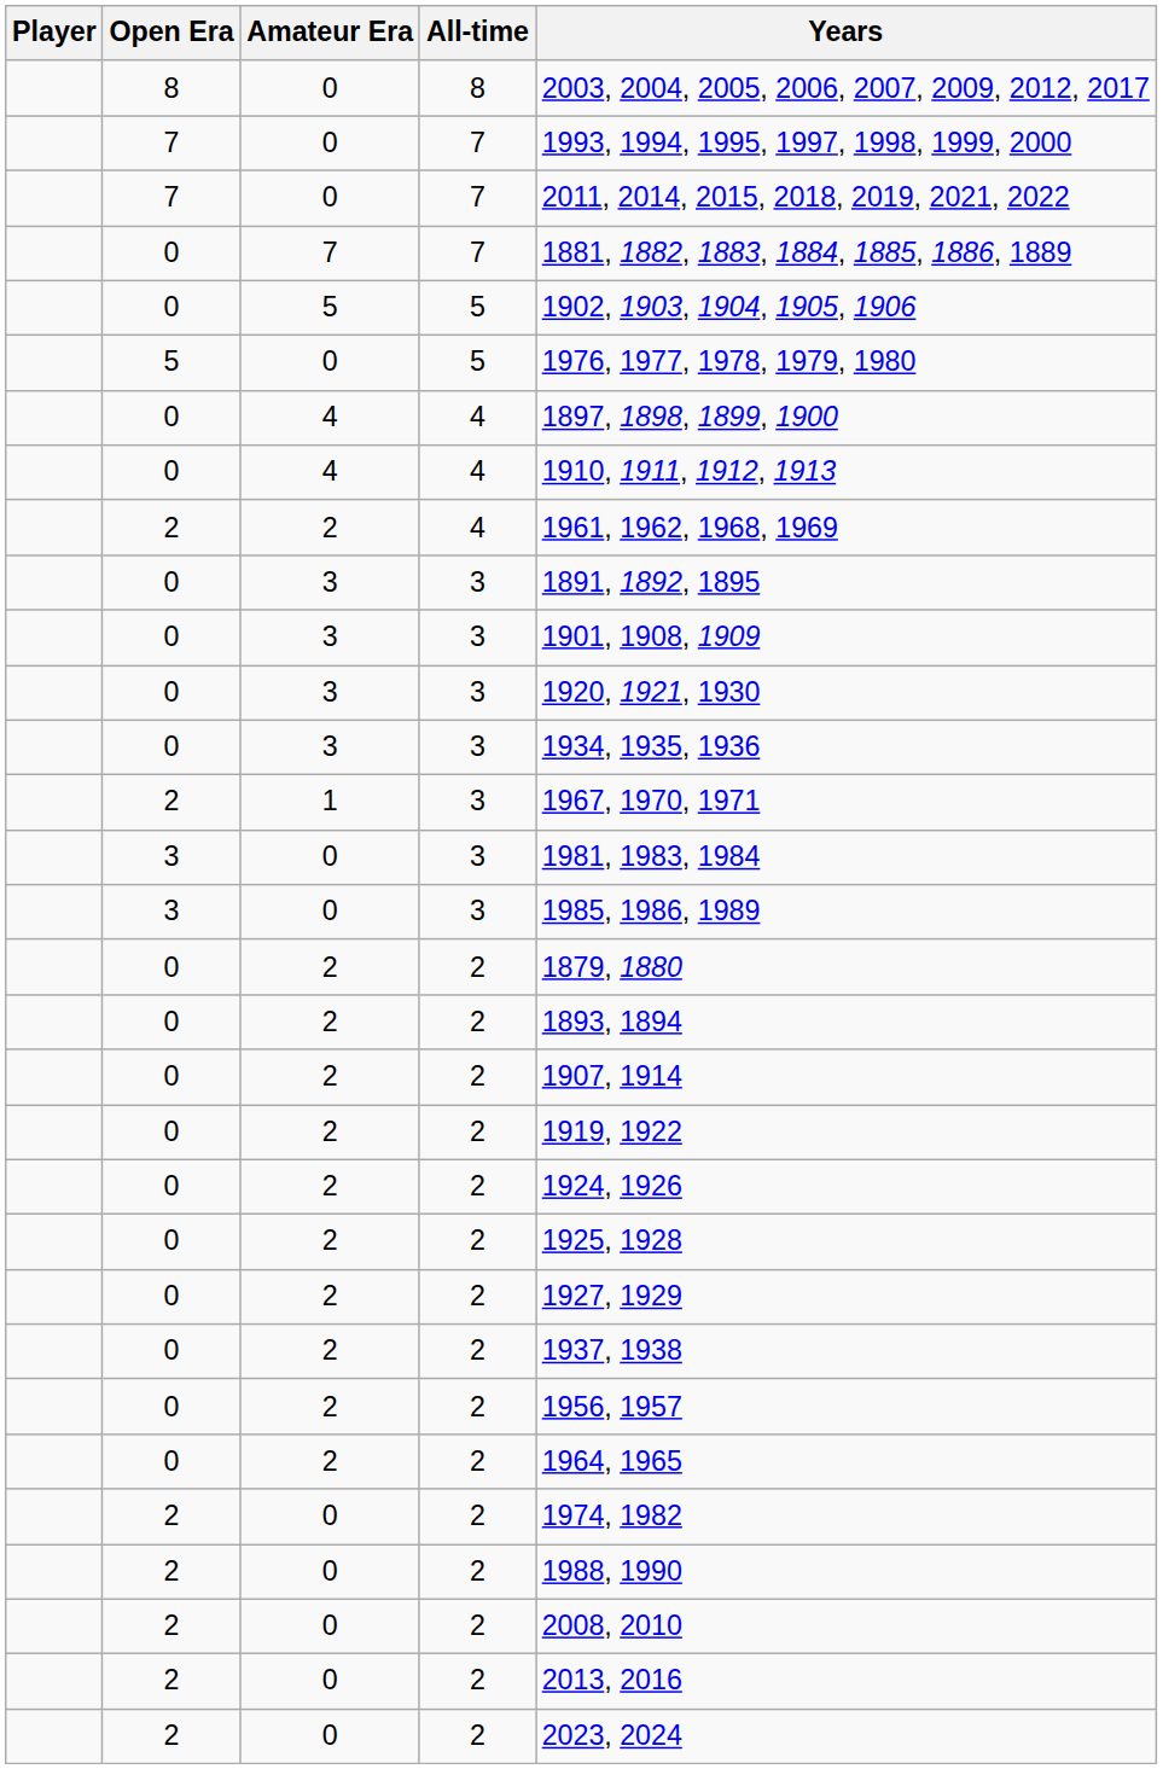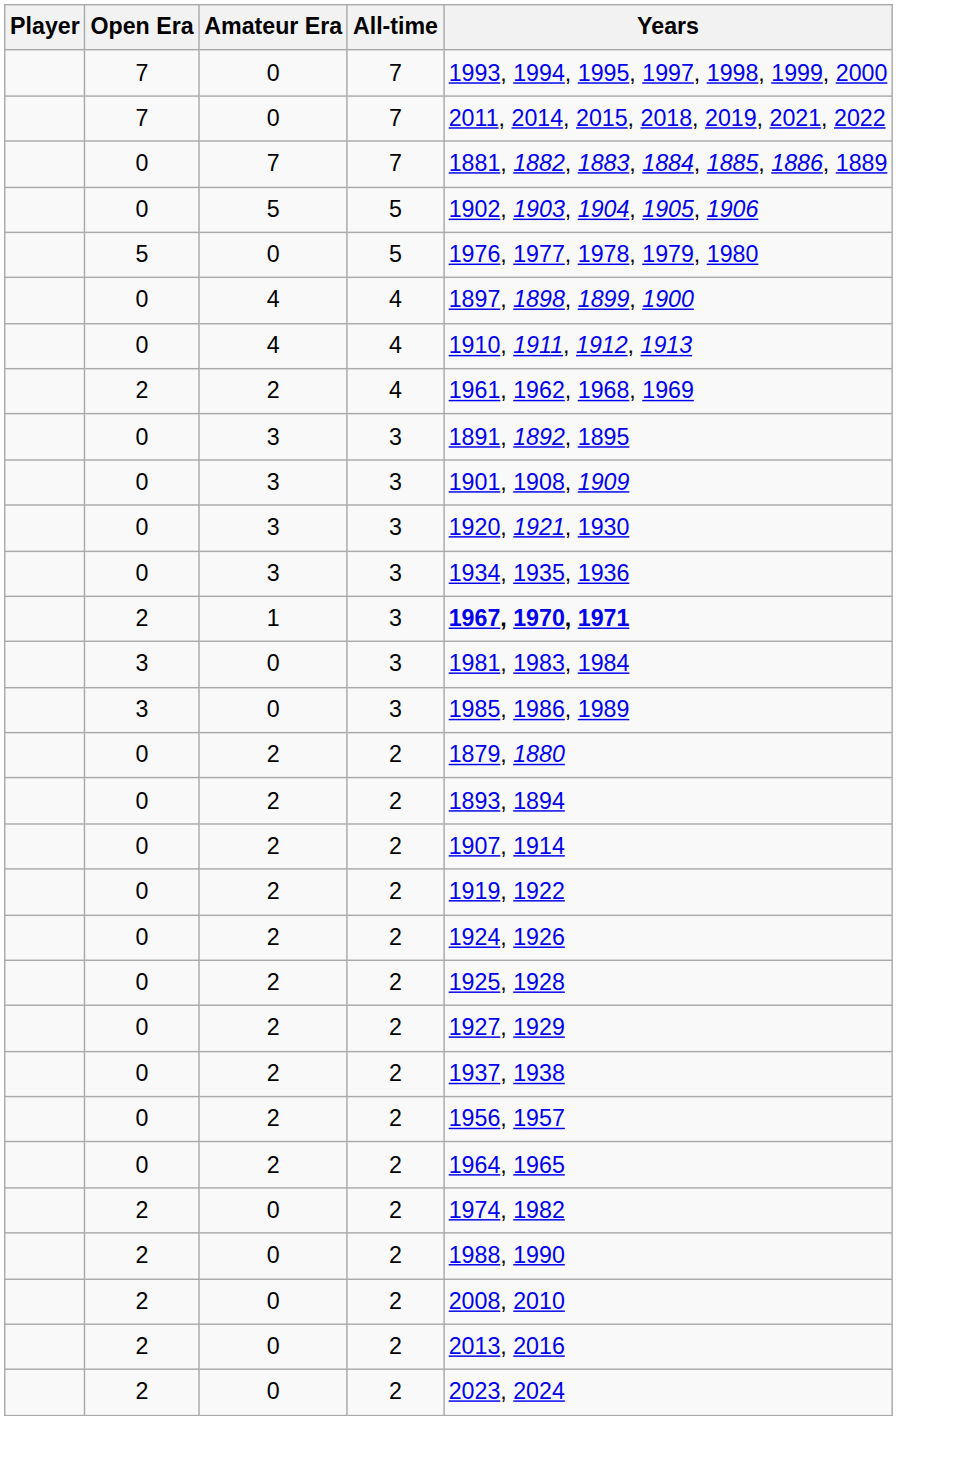 <table class="wikitable sortable" style="font-size:1.00em; line-height:1.5em;">
 <tr>
 <th>Player</th>
 <th>Open Era</th>
 <th>Amateur Era</th>
 <th>All-time</th>
 <th class="unsortable">Years</th>
-</tr>
-<tr>
-<td></td>
-<td align="center">8</td>
-<td align="center">0</td>
-<td align="center">8</td>
-<td><a href='#'>2003</a>, <a href='#'>2004</a>, <a href='#'>2005</a>, <a href='#'>2006</a>, <a href='#'>2007</a>, <a href='#'>2009</a>, <a href='#'>2012</a>, <a href='#'>2017</a></td>
 </tr>
 <tr>
 <td></td>
 <td align="center">7</td>
 <td align="center">0</td>
 <td align="center">7</td>
 <td><a href='#'>1993</a>, <a href='#'>1994</a>, <a href='#'>1995</a>, <a href='#'>1997</a>, <a href='#'>1998</a>, <a href='#'>1999</a>, <a href='#'>2000</a></td>
 </tr>
 <tr>
 <td></td>
 <td align="center">7</td>
 <td align="center">0</td>
 <td align="center">7</td>
 <td><a href='#'>2011</a>, <a href='#'>2014</a>, <a href='#'>2015</a>, <a href='#'>2018</a>, <a href='#'>2019</a>, <a href='#'>2021</a>, <a href='#'>2022</a></td>
 </tr>
 <tr>
 <td></td>
 <td align="center">0</td>
 <td align="center">7</td>
 <td align="center">7</td>
 <td><a href='#'>1881</a>, <em><a href='#'>1882</a></em>, <em><a href='#'>1883</a></em>, <em><a href='#'>1884</a></em>, <em><a href='#'>1885</a></em>, <em><a href='#'>1886</a></em>, <a href='#'>1889</a></td>
 </tr>
 <tr>
 <td></td>
 <td align="center">0</td>
 <td align="center">5</td>
 <td align="center">5</td>
 <td><a href='#'>1902</a>, <em><a href='#'>1903</a></em>, <em><a href='#'>1904</a></em>, <em><a href='#'>1905</a></em>, <em><a href='#'>1906</a></em></td>
 </tr>
 <tr>
 <td></td>
 <td align="center">5</td>
 <td align="center">0</td>
 <td align="center">5</td>
 <td><a href='#'>1976</a>, <a href='#'>1977</a>, <a href='#'>1978</a>, <a href='#'>1979</a>, <a href='#'>1980</a></td>
 </tr>
 <tr>
 <td></td>
 <td align="center">0</td>
 <td align="center">4</td>
 <td align="center">4</td>
 <td><a href='#'>1897</a>, <em><a href='#'>1898</a></em>, <em><a href='#'>1899</a></em>, <em><a href='#'>1900</a></em></td>
 </tr>
 <tr>
 <td></td>
 <td align="center">0</td>
 <td align="center">4</td>
 <td align="center">4</td>
 <td><a href='#'>1910</a>, <em><a href='#'>1911</a></em>, <em><a href='#'>1912</a></em>, <em><a href='#'>1913</a></em></td>
 </tr>
 <tr>
 <td></td>
 <td align="center">2</td>
 <td align="center">2</td>
 <td align="center">4</td>
 <td><a href='#'>1961</a>, <a href='#'>1962</a>, <a href='#'>1968</a>, <a href='#'>1969</a></td>
 </tr>
 <tr>
 <td></td>
 <td align="center">0</td>
 <td align="center">3</td>
 <td align="center">3</td>
 <td><a href='#'>1891</a>, <em><a href='#'>1892</a></em>, <a href='#'>1895</a></td>
 </tr>
 <tr>
 <td></td>
 <td align="center">0</td>
 <td align="center">3</td>
 <td align="center">3</td>
 <td><a href='#'>1901</a>, <a href='#'>1908</a>, <em><a href='#'>1909</a></em></td>
 </tr>
 <tr>
 <td></td>
 <td align="center">0</td>
 <td align="center">3</td>
 <td align="center">3</td>
 <td><a href='#'>1920</a>, <em><a href='#'>1921</a></em>, <a href='#'>1930</a></td>
 </tr>
 <tr>
 <td></td>
 <td align="center">0</td>
 <td align="center">3</td>
 <td align="center">3</td>
 <td><a href='#'>1934</a>, <a href='#'>1935</a>, <a href='#'>1936</a></td>
 </tr>
 <tr>
 <td></td>
 <td align="center">2</td>
 <td align="center">1</td>
 <td align="center">3</td>
-<td><a href='#'>1967</a>, <a href='#'>1970</a>, <a href='#'>1971</a></td>
+<td><strong><a href='#'>1967</a>, <a href='#'>1970</a>, <a href='#'>1971</a></strong></td>
 </tr>
 <tr>
 <td></td>
 <td align="center">3</td>
 <td align="center">0</td>
 <td align="center">3</td>
 <td><a href='#'>1981</a>, <a href='#'>1983</a>, <a href='#'>1984</a></td>
 </tr>
 <tr>
 <td></td>
 <td align="center">3</td>
 <td align="center">0</td>
 <td align="center">3</td>
 <td><a href='#'>1985</a>, <a href='#'>1986</a>, <a href='#'>1989</a></td>
 </tr>
 <tr>
 <td></td>
 <td align="center">0</td>
 <td align="center">2</td>
 <td align="center">2</td>
 <td><a href='#'>1879</a>, <em><a href='#'>1880</a></em></td>
 </tr>
 <tr>
 <td></td>
 <td align="center">0</td>
 <td align="center">2</td>
 <td align="center">2</td>
 <td><a href='#'>1893</a>, <a href='#'>1894</a></td>
 </tr>
 <tr>
 <td></td>
 <td align="center">0</td>
 <td align="center">2</td>
 <td align="center">2</td>
 <td><a href='#'>1907</a>, <a href='#'>1914</a></td>
 </tr>
 <tr>
 <td></td>
 <td align="center">0</td>
 <td align="center">2</td>
 <td align="center">2</td>
 <td><a href='#'>1919</a>, <a href='#'>1922</a></td>
 </tr>
 <tr>
 <td></td>
 <td align="center">0</td>
 <td align="center">2</td>
 <td align="center">2</td>
 <td><a href='#'>1924</a>, <a href='#'>1926</a></td>
 </tr>
 <tr>
 <td></td>
 <td align="center">0</td>
 <td align="center">2</td>
 <td align="center">2</td>
 <td><a href='#'>1925</a>, <a href='#'>1928</a></td>
 </tr>
 <tr>
 <td></td>
 <td align="center">0</td>
 <td align="center">2</td>
 <td align="center">2</td>
 <td><a href='#'>1927</a>, <a href='#'>1929</a></td>
 </tr>
 <tr>
 <td></td>
 <td align="center">0</td>
 <td align="center">2</td>
 <td align="center">2</td>
 <td><a href='#'>1937</a>, <a href='#'>1938</a></td>
 </tr>
 <tr>
 <td></td>
 <td align="center">0</td>
 <td align="center">2</td>
 <td align="center">2</td>
 <td><a href='#'>1956</a>, <a href='#'>1957</a></td>
 </tr>
 <tr>
 <td></td>
 <td align="center">0</td>
 <td align="center">2</td>
 <td align="center">2</td>
 <td><a href='#'>1964</a>, <a href='#'>1965</a></td>
 </tr>
 <tr>
 <td></td>
 <td align="center">2</td>
 <td align="center">0</td>
 <td align="center">2</td>
 <td><a href='#'>1974</a>, <a href='#'>1982</a></td>
 </tr>
 <tr>
 <td></td>
 <td align="center">2</td>
 <td align="center">0</td>
 <td align="center">2</td>
 <td><a href='#'>1988</a>, <a href='#'>1990</a></td>
 </tr>
 <tr>
 <td></td>
 <td align="center">2</td>
 <td align="center">0</td>
 <td align="center">2</td>
 <td><a href='#'>2008</a>, <a href='#'>2010</a></td>
 </tr>
 <tr>
 <td></td>
 <td align="center">2</td>
 <td align="center">0</td>
 <td align="center">2</td>
 <td><a href='#'>2013</a>, <a href='#'>2016</a></td>
 </tr>
 <tr>
 <td></td>
 <td align="center">2</td>
 <td align="center">0</td>
 <td align="center">2</td>
 <td><a href='#'>2023</a>, <a href='#'>2024</a></td>
 </tr>
 </table>
